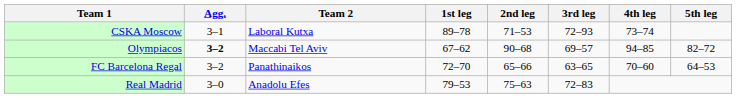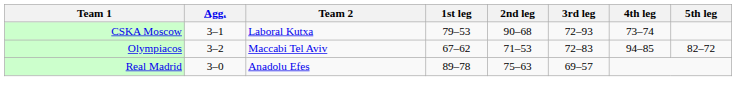 <table class=wikitable style="text-align:center">
 <tr>
 <th width=250>Team 1</th>
 <th width=80><a href='#'>Agg.</a></th>
 <th width=250>Team 2</th>
 <th width=80>1st leg</th>
 <th width=80>2nd leg</th>
 <th width=80>3rd leg</th>
 <th width=80>4th leg</th>
 <th width=80>5th leg</th>
 </tr>
 <tr>
 <td bgcolor="#ccffcc" align=right><a href='#'>CSKA Moscow</a> </td>
 <td>3–1</td>
 <td align=left> <a href='#'>Laboral Kutxa</a></td>
-<td>89–78</td>
-<td>71–53</td>
+<td>79–53</td>
+<td>90–68</td>
 <td>72–93</td>
 <td>73–74</td>
 </tr>
 <tr>
 <td bgcolor="#ccffcc" align=right><a href='#'>Olympiacos</a> </td>
-<td><strong>3–2</strong></td>
+<td>3–2</td>
 <td align=left> <a href='#'>Maccabi Tel Aviv</a></td>
 <td>67–62</td>
-<td>90–68</td>
-<td>69–57</td>
+<td>71–53</td>
+<td>72–83</td>
 <td>94–85</td>
 <td>82–72</td>
-</tr>
-<tr>
-<td bgcolor="#ccffcc" align=right><a href='#'>FC Barcelona Regal</a> </td>
-<td>3–2</td>
-<td align=left> <a href='#'>Panathinaikos</a></td>
-<td>72–70</td>
-<td>65–66</td>
-<td>63–65</td>
-<td>70–60</td>
-<td>64–53</td>
 </tr>
 <tr>
 <td bgcolor="#ccffcc" align=right><a href='#'>Real Madrid</a> </td>
 <td>3–0</td>
 <td align=left> <a href='#'>Anadolu Efes</a></td>
-<td>79–53</td>
+<td>89–78</td>
 <td>75–63</td>
-<td>72–83</td>
+<td>69–57</td>
 </tr>
 </table>
